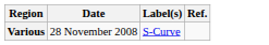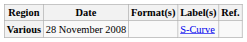 <table class="wikitable plainrowheaders">
 <tr>
 <th scope="col">Region</th>
 <th scope="col">Date</th>
+<th scope="col">Format(s)</th>
 <th scope="col">Label(s)</th>
 <th scope="col">Ref.</th>
 </tr>
 <tr>
 <th scope="row">Various</th>
 <td>28 November 2008</td>
+<td></td>
 <td><a href='#'>S-Curve</a></td>
 <td></td>
 </tr>
 </table>
